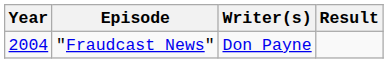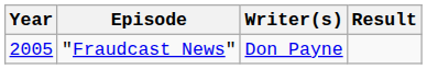 <table class="wikitable">
 <tr>
 <th>Year</th>
 <th>Episode</th>
 <th>Writer(s)</th>
 <th>Result</th>
 </tr>
 <tr>
-<td><a href='#'>2004</a></td>
+<td><a href='#'>2005</a></td>
 <td>"<a href='#'>Fraudcast News</a>"</td>
 <td><a href='#'>Don Payne</a></td>
 <td></td>
 </tr>
 </table>
